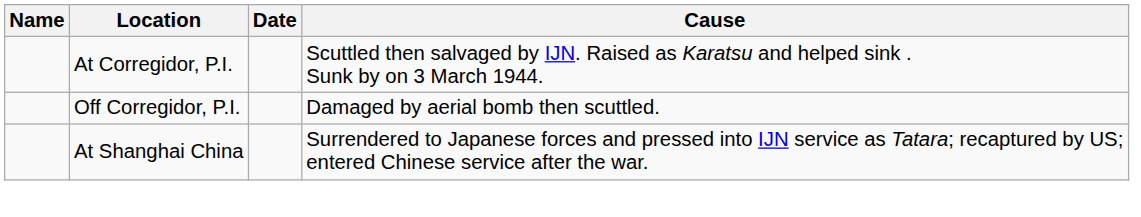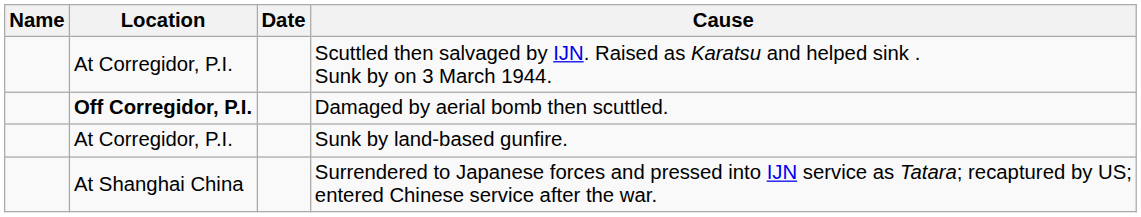 <table class="wikitable sortable">
 <tr>
 <th>Name</th>
 <th>Location</th>
 <th>Date</th>
 <th>Cause</th>
 </tr>
 <tr>
 <td></td>
 <td>At Corregidor, P.I.</td>
 <td></td>
 <td>Scuttled then salvaged by <a href='#'>IJN</a>. Raised as <em>Karatsu</em> and helped sink . <br>Sunk by  on 3 March 1944.</td>
 </tr>
 <tr>
 <td></td>
-<td>Off Corregidor, P.I.</td>
+<td><strong>Off Corregidor, P.I.</strong></td>
 <td></td>
 <td>Damaged by aerial bomb then scuttled.</td>
+</tr>
+<tr>
+<td></td>
+<td>At Corregidor, P.I.</td>
+<td></td>
+<td>Sunk by land-based gunfire.</td>
 </tr>
 <tr>
 <td></td>
 <td>At Shanghai China</td>
 <td></td>
 <td>Surrendered to Japanese forces and pressed into <a href='#'>IJN</a> service as <em>Tatara</em>; recaptured by US; <br>entered Chinese service after the war.</td>
 </tr>
 </table>
